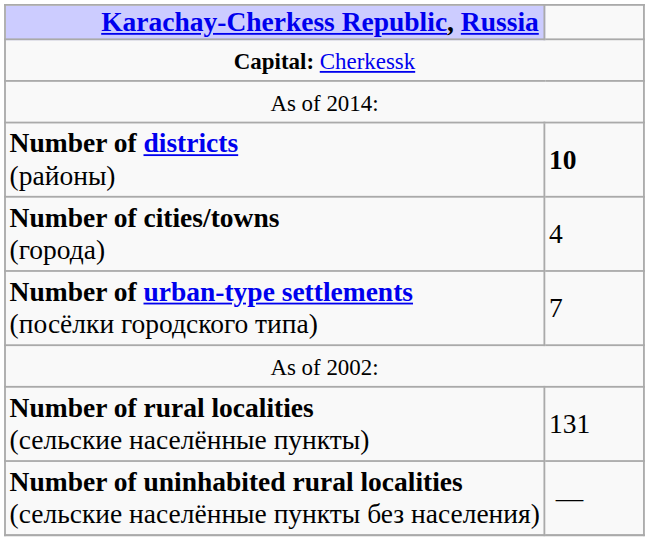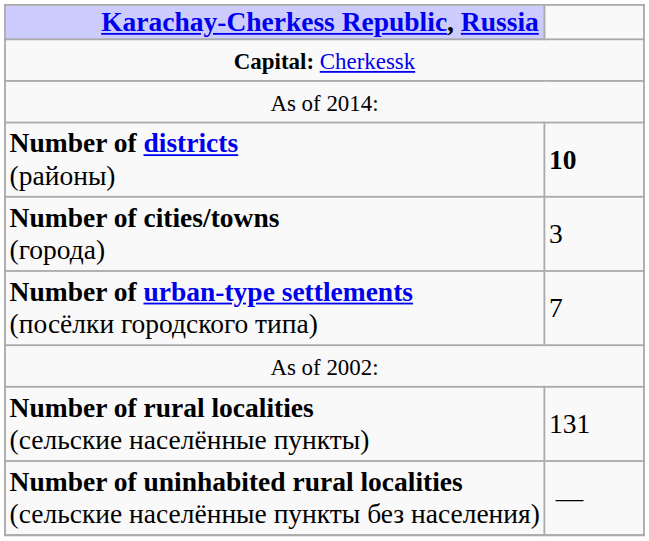 <table border=1 align="right" cellpadding=2 cellspacing=0 style="margin: 0 0 1em 1em; background: #f9f9f9; border: 1px #aaa solid; border-collapse: collapse; font-size: 95%;">
 <tr>
 <th bgcolor="#ccccff" style="padding:0 0 0 50px;"><a href='#'>Karachay-Cherkess Republic</a>, <a href='#'>Russia</a></th>
 <td width="50px"></td>
 </tr>
 <tr>
 <td colspan=2 align="center"><small><strong>Capital:</strong> <a href='#'>Cherkessk</a></small></td>
 </tr>
 <tr>
 <td colspan=2 align="center"><small>As of 2014:</small></td>
 </tr>
 <tr>
 <td><strong>Number of <a href='#'>districts</a></strong><br>(районы)</td>
 <td><strong>10</strong></td>
 </tr>
 <tr>
 <td><strong>Number of cities/towns</strong><br>(города)</td>
-<td>4</td>
+<td>3</td>
 </tr>
 <tr>
 <td><strong>Number of <a href='#'>urban-type settlements</a></strong><br>(посёлки городского типа)</td>
 <td>7</td>
 </tr>
 <tr>
 <td colspan=2 align="center"><small>As of 2002:</small></td>
 </tr>
 <tr>
 <td><strong>Number of rural localities</strong><br>(сельские населённые пункты)</td>
 <td>131</td>
 </tr>
 <tr>
 <td><strong>Number of uninhabited rural localities</strong><br>(сельские населённые пункты без населения)</td>
 <td> —</td>
 </tr>
 <tr>
 </tr>
 </table>
